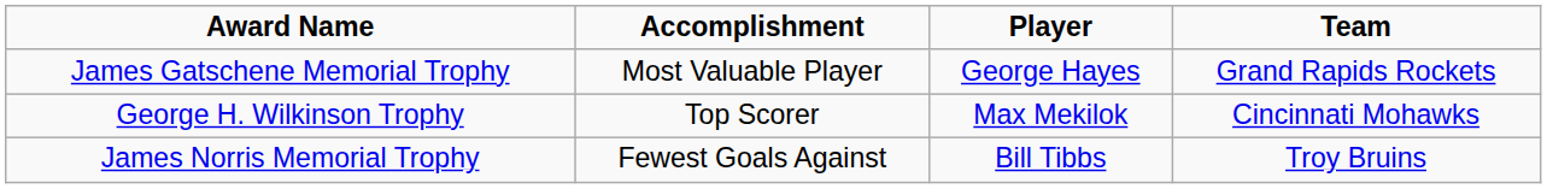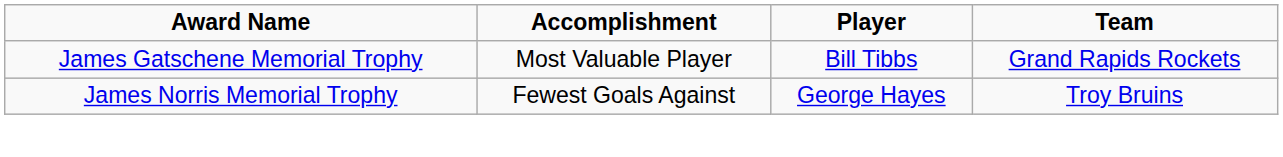 <table class="wikitable" width="70%">
 <tr align="center">
 <td><strong>Award Name</strong></td>
 <td><strong>Accomplishment</strong></td>
 <td><strong>Player</strong></td>
 <td><strong>Team</strong></td>
 </tr>
 <tr align="center">
 <td><a href='#'>James Gatschene Memorial Trophy</a></td>
 <td>Most Valuable Player</td>
-<td><a href='#'>George Hayes</a></td>
+<td><a href='#'>Bill Tibbs</a></td>
 <td><a href='#'>Grand Rapids Rockets</a></td>
-</tr>
-<tr align="center">
-<td><a href='#'>George H. Wilkinson Trophy</a></td>
-<td>Top Scorer</td>
-<td><a href='#'>Max Mekilok</a></td>
-<td><a href='#'>Cincinnati Mohawks</a></td>
 </tr>
 <tr align="center">
 <td><a href='#'>James Norris Memorial Trophy</a></td>
 <td>Fewest Goals Against</td>
-<td><a href='#'>Bill Tibbs</a></td>
+<td><a href='#'>George Hayes</a></td>
 <td><a href='#'>Troy Bruins</a></td>
 </tr>
 </table>
